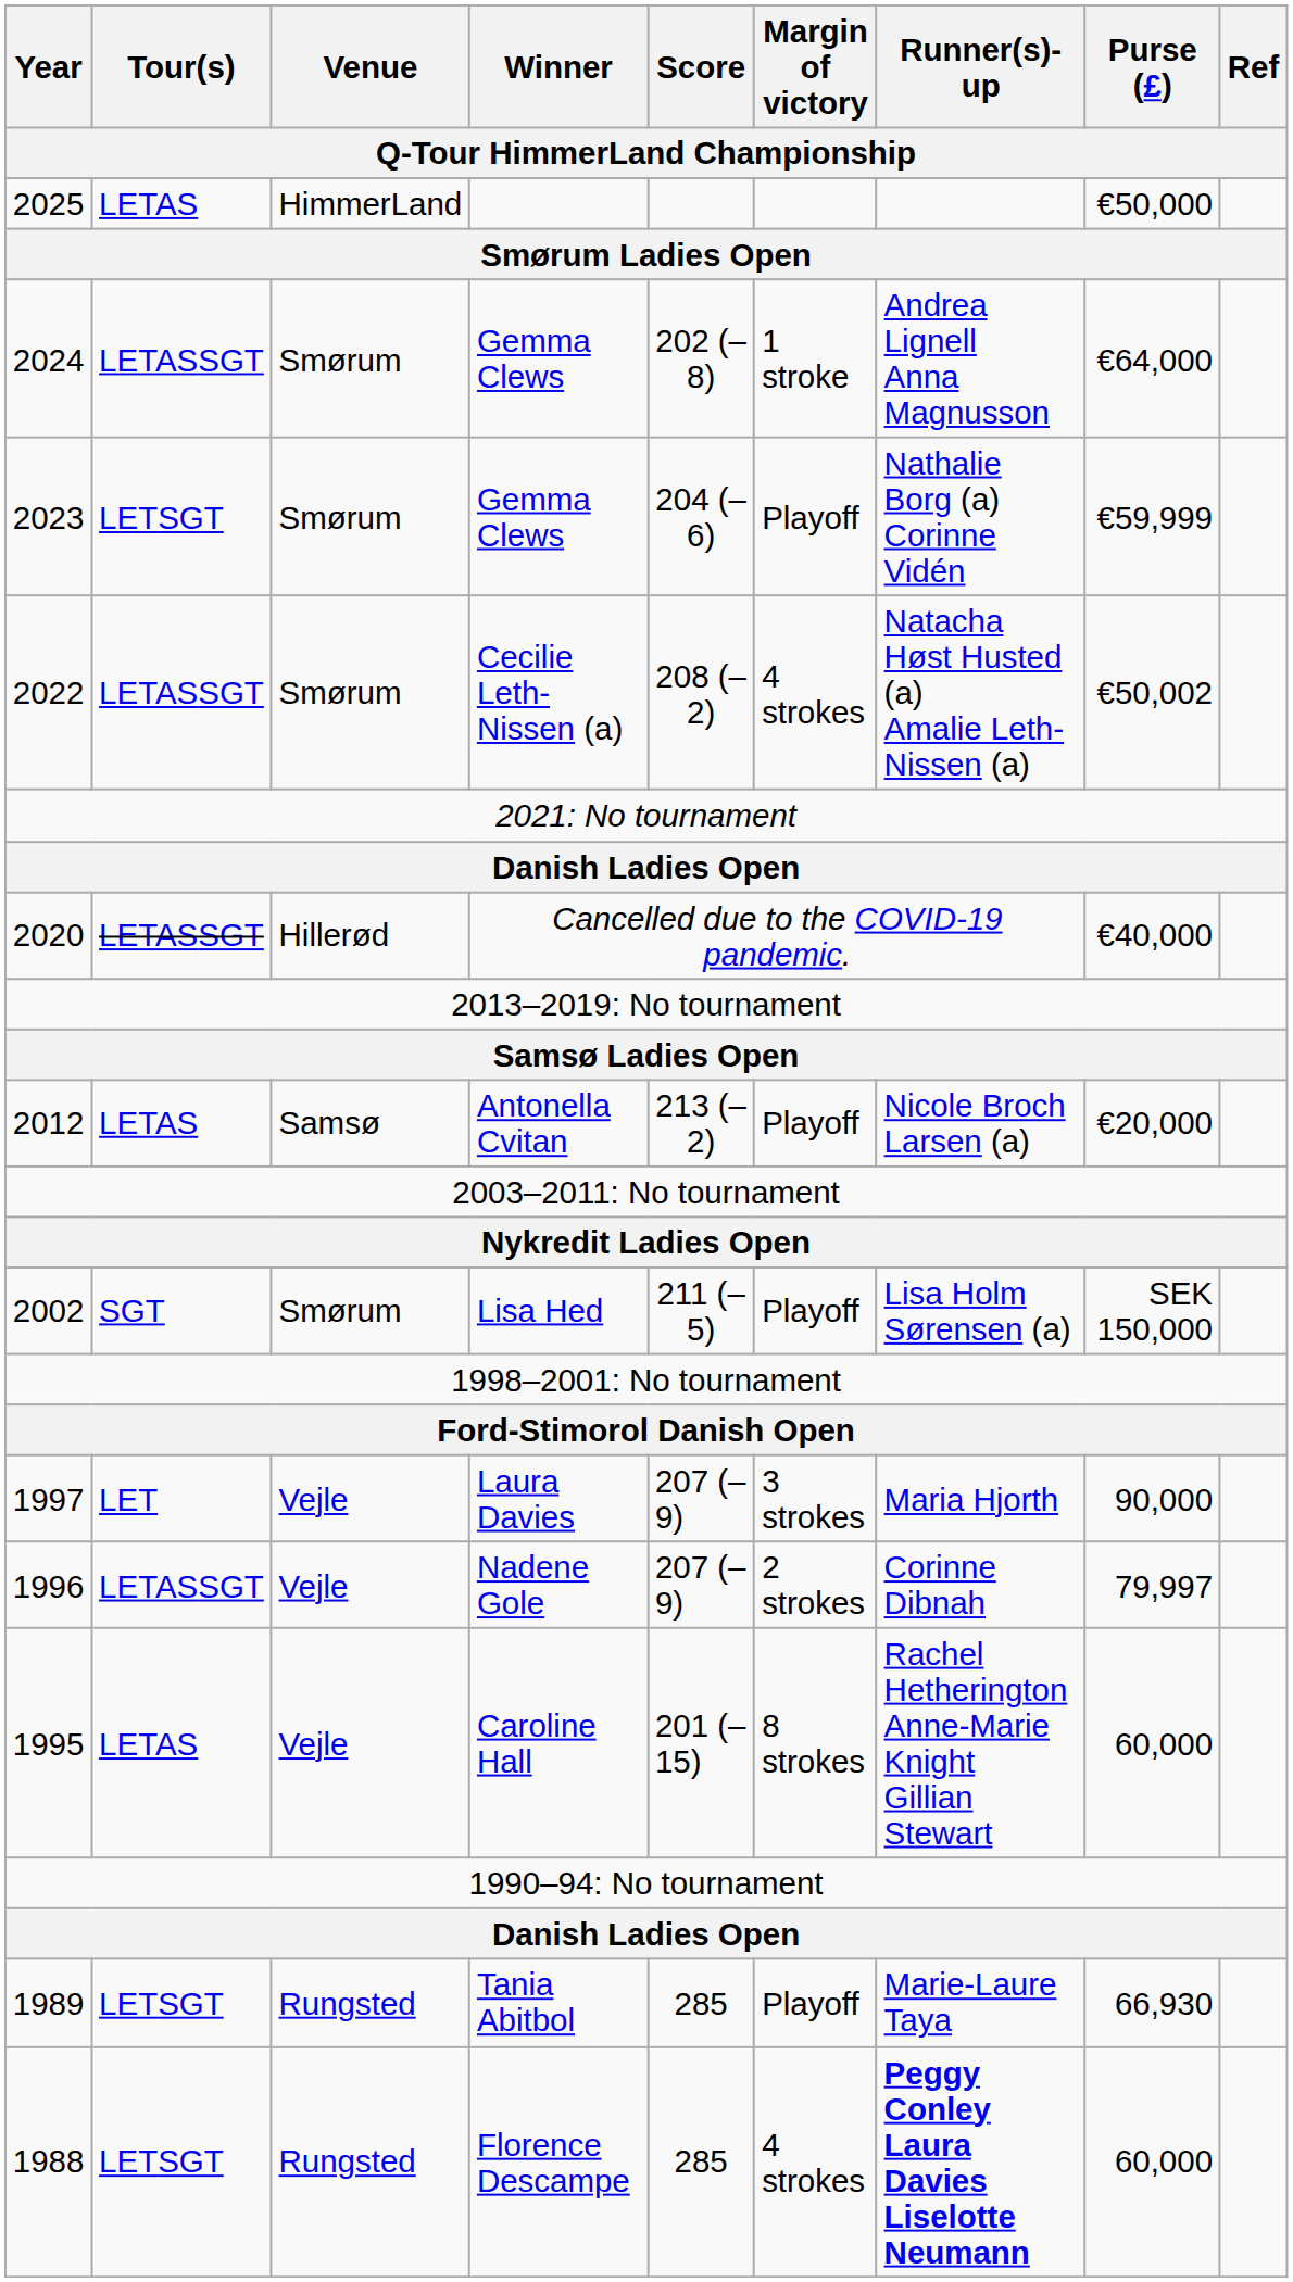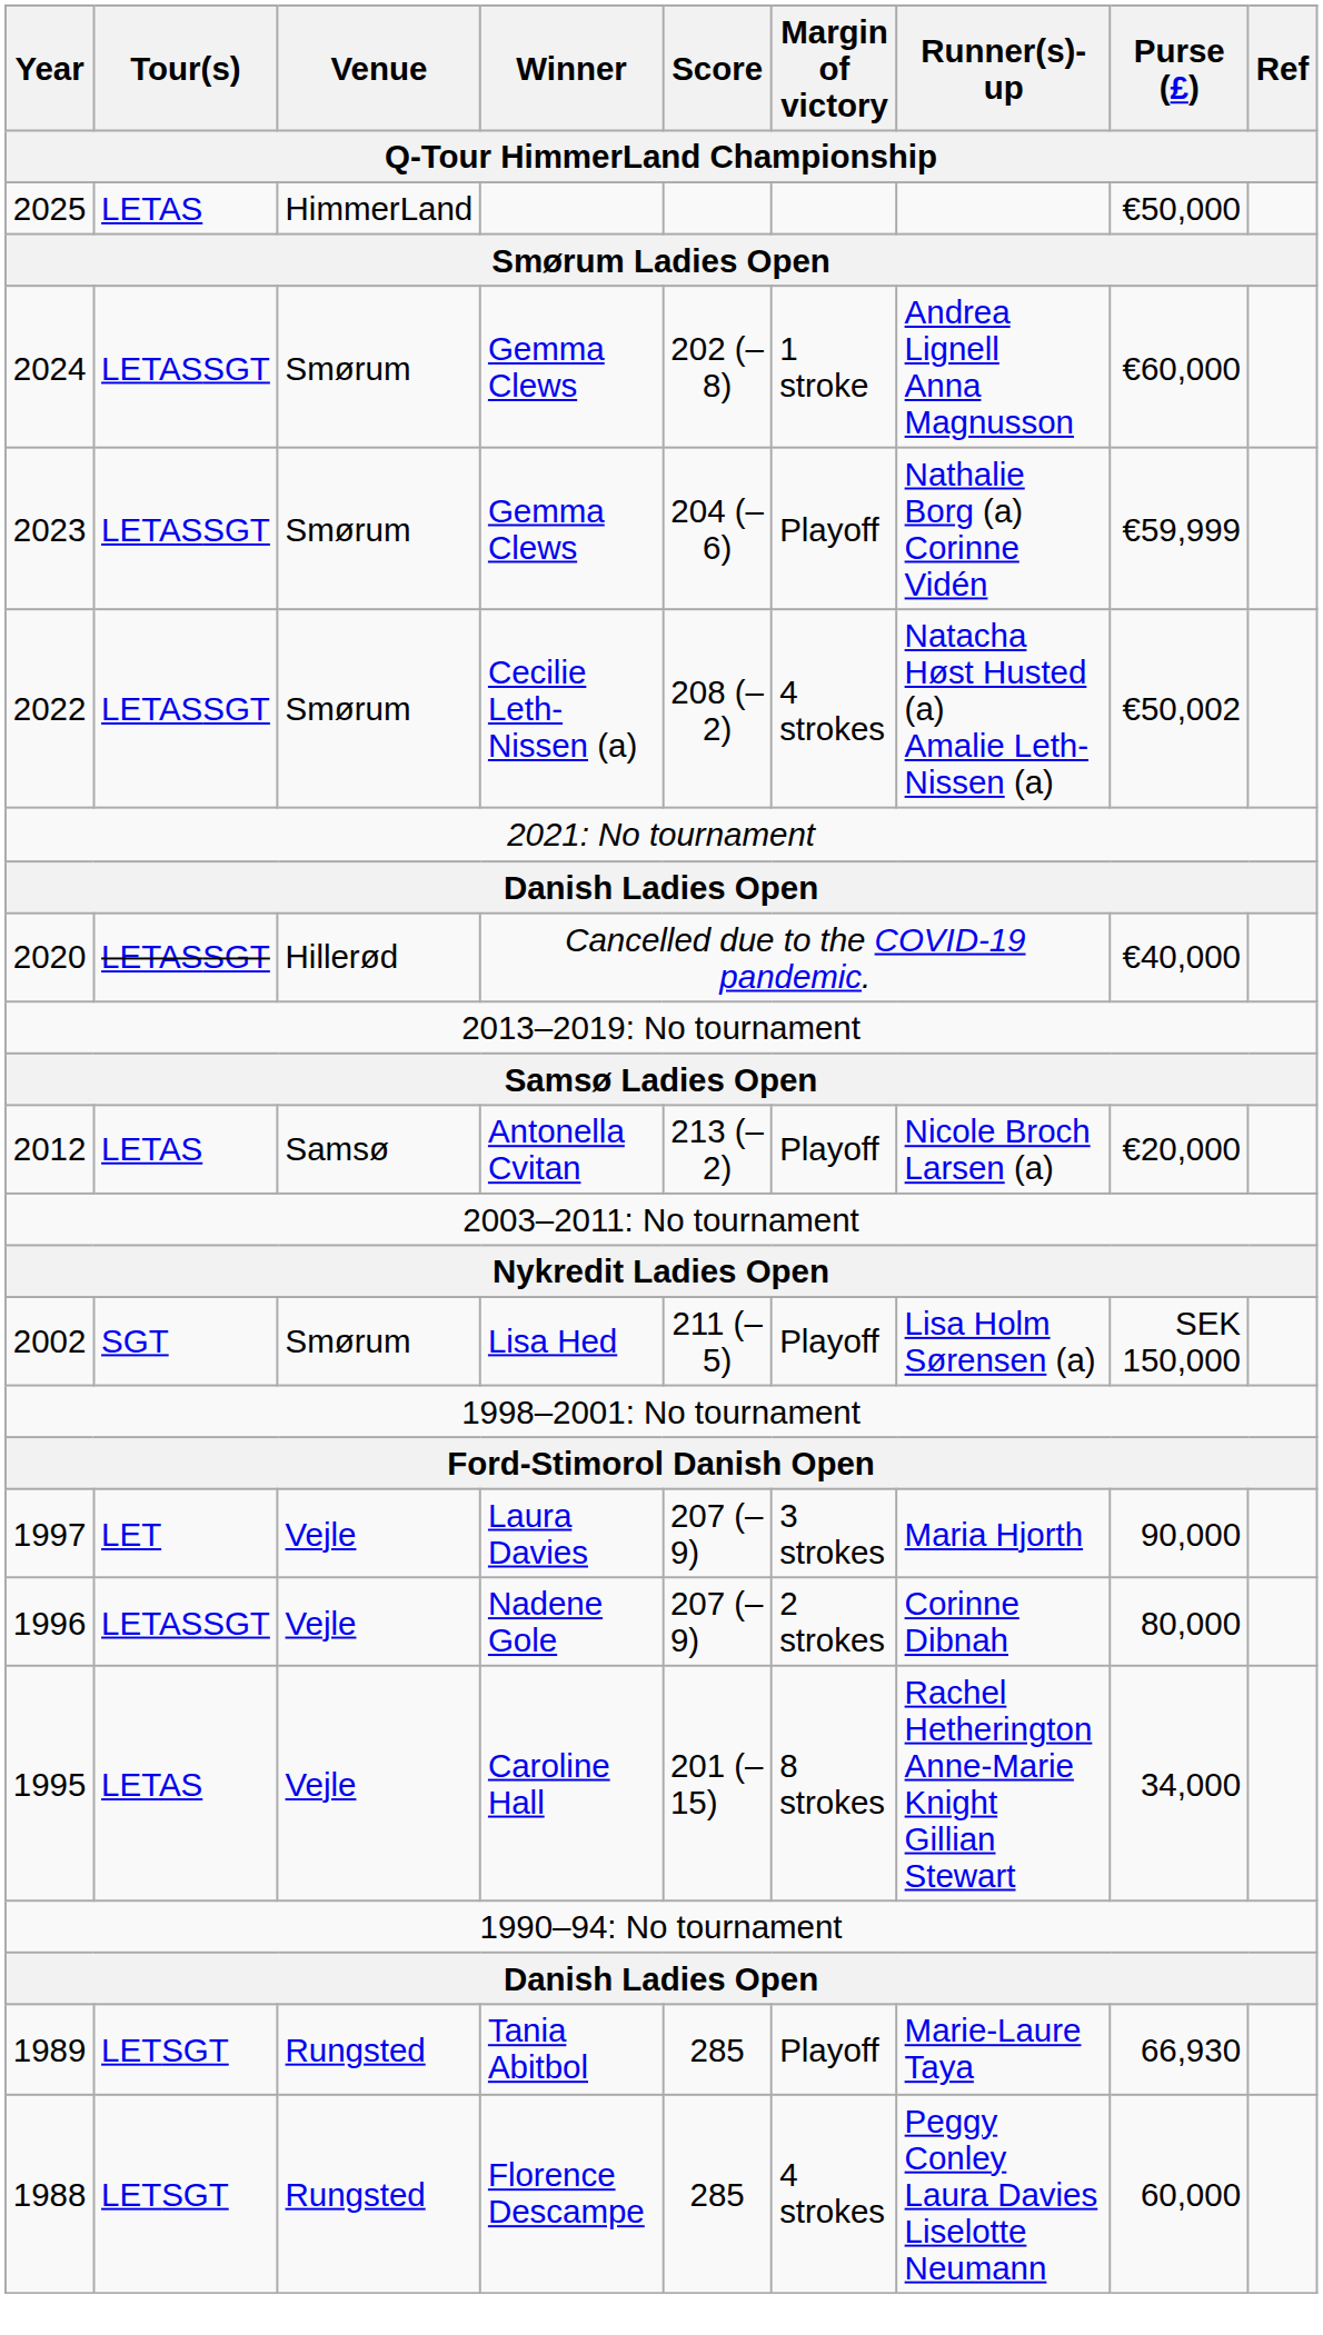 <table class=wikitable style="font-size:95%">
 <tr>
 <th>Year</th>
 <th>Tour(s)</th>
 <th>Venue</th>
 <th>Winner</th>
 <th>Score</th>
 <th>Margin of<br>victory</th>
 <th>Runner(s)-up</th>
 <th>Purse (<a href='#'>£</a>)</th>
 <th>Ref</th>
 </tr>
 <tr>
 <th colspan=9>Q-Tour HimmerLand Championship</th>
 </tr>
 <tr>
 <td align=center>2025</td>
 <td><a href='#'>LETAS</a></td>
 <td>HimmerLand</td>
 <td></td>
 <td align=center></td>
 <td></td>
 <td></td>
 <td align=right>€50,000</td>
 <td></td>
 </tr>
 <tr>
 <th colspan=9>Smørum Ladies Open</th>
 </tr>
 <tr>
 <td align=center>2024</td>
 <td><a href='#'>LETAS</a><a href='#'>SGT</a></td>
 <td>Smørum</td>
 <td> <a href='#'>Gemma Clews</a></td>
 <td align=center>202 (–8)</td>
 <td>1 stroke</td>
 <td> <a href='#'>Andrea Lignell</a><br> <a href='#'>Anna Magnusson</a></td>
-<td align=right>€64,000</td>
+<td align=right>€60,000</td>
 <td></td>
 </tr>
 <tr>
 <td align=center>2023</td>
-<td><a href='#'>LET</a><a href='#'>SGT</a></td>
+<td><a href='#'>LETAS</a><a href='#'>SGT</a></td>
 <td>Smørum</td>
 <td> <a href='#'>Gemma Clews</a></td>
 <td align=center>204 (–6)</td>
 <td>Playoff</td>
 <td> <a href='#'>Nathalie Borg</a> (a)<br> <a href='#'>Corinne Vidén</a></td>
 <td align=right>€59,999</td>
 <td></td>
 </tr>
 <tr>
 <td align=center>2022</td>
 <td><a href='#'>LETAS</a><a href='#'>SGT</a></td>
 <td>Smørum</td>
 <td> <a href='#'>Cecilie Leth-Nissen</a> (a)</td>
 <td align=center>208 (–2)</td>
 <td>4 strokes</td>
 <td> <a href='#'>Natacha Høst Husted</a> (a)<br> <a href='#'>Amalie Leth-Nissen</a> (a)</td>
 <td align=right>€50,002</td>
 <td></td>
 </tr>
 <tr>
 <td colspan=9 align=center><em>2021: No tournament</em></td>
 </tr>
 <tr>
 <th colspan=9>Danish Ladies Open</th>
 </tr>
 <tr>
 <td align=center>2020</td>
 <td><s><a href='#'>LETAS</a><a href='#'>SGT</a></s></td>
 <td>Hillerød</td>
 <td colspan=4 align=center><em>Cancelled due to the <a href='#'>COVID-19 pandemic</a>.</td>
 <td align=right>€40,000</td>
 <td></td>
 </tr>
 <tr>
 <td colspan=9 align=center></em>2013–2019: No tournament<em></td>
 </tr>
 <tr>
 <th colspan=9>Samsø Ladies Open</th>
 </tr>
 <tr>
 <td align=center>2012</td>
 <td><a href='#'>LETAS</a></td>
 <td>Samsø</td>
 <td> <a href='#'>Antonella Cvitan</a></td>
 <td align=center>213 (–2)</td>
 <td>Playoff</td>
 <td> <a href='#'>Nicole Broch Larsen</a> (a)</td>
 <td align=right>€20,000</td>
 <td></td>
 </tr>
 <tr>
 <td colspan=9 align=center></em>2003–2011: No tournament<em></td>
 </tr>
 <tr>
 <th colspan=9>Nykredit Ladies Open</th>
 </tr>
 <tr>
 <td align=center>2002</td>
 <td><a href='#'>SGT</a></td>
 <td>Smørum</td>
 <td> <a href='#'>Lisa Hed</a></td>
 <td align=center>211 (–5)</td>
 <td>Playoff</td>
 <td> <a href='#'>Lisa Holm Sørensen</a> (a)</td>
 <td align=right>SEK 150,000</td>
 <td></td>
 </tr>
 <tr>
 <td colspan=9 align=center></em>1998–2001: No tournament<em></td>
 </tr>
 <tr>
 <th colspan=9>Ford-Stimorol Danish Open</th>
 </tr>
 <tr>
 <td>1997</td>
 <td><a href='#'>LET</a></td>
 <td><a href='#'>Vejle</a></td>
 <td> <a href='#'>Laura Davies</a></td>
 <td>207 (–9)</td>
 <td>3 strokes</td>
 <td> <a href='#'>Maria Hjorth</a></td>
 <td align=right>90,000</td>
 <td></td>
 </tr>
 <tr>
 <td>1996</td>
 <td><a href='#'>LETAS</a><a href='#'>SGT</a></td>
 <td><a href='#'>Vejle</a></td>
 <td> <a href='#'>Nadene Gole</a></td>
 <td>207 (–9)</td>
 <td>2 strokes</td>
 <td> <a href='#'>Corinne Dibnah</a></td>
-<td align=right>79,997</td>
+<td align=right>80,000</td>
 <td></td>
 </tr>
 <tr>
 <td>1995</td>
 <td><a href='#'>LETAS</a></td>
 <td><a href='#'>Vejle</a></td>
 <td> <a href='#'>Caroline Hall</a></td>
 <td>201 (–15)</td>
 <td>8 strokes</td>
 <td> <a href='#'>Rachel Hetherington</a><br> <a href='#'>Anne-Marie Knight</a><br> <a href='#'>Gillian Stewart</a></td>
-<td align=right>60,000</td>
+<td align=right>34,000</td>
 <td></td>
 </tr>
 <tr>
 <td colspan=9 align=center></em>1990–94: No tournament<em></td>
 </tr>
 <tr>
 <th colspan=9>Danish Ladies Open</th>
 </tr>
 <tr>
 <td>1989</td>
 <td><a href='#'>LET</a><a href='#'>SGT</a></td>
 <td><a href='#'>Rungsted</a></td>
 <td> <a href='#'>Tania Abitbol</a></td>
 <td align=center>285</td>
 <td>Playoff</td>
 <td> <a href='#'>Marie-Laure Taya</a></td>
 <td align=right>66,930</td>
 <td></td>
 </tr>
 <tr>
 <td>1988</td>
 <td><a href='#'>LET</a><a href='#'>SGT</a></td>
 <td><a href='#'>Rungsted</a></td>
 <td> <a href='#'>Florence Descampe</a></td>
 <td align=center>285</td>
 <td>4 strokes</td>
-<td><strong> <a href='#'>Peggy Conley</a><br> <a href='#'>Laura Davies</a><br> <a href='#'>Liselotte Neumann</a></strong></td>
+<td> <a href='#'>Peggy Conley</a><br> <a href='#'>Laura Davies</a><br> <a href='#'>Liselotte Neumann</a></td>
 <td align=right>60,000</td>
 <td></td>
 </tr>
 </table>
